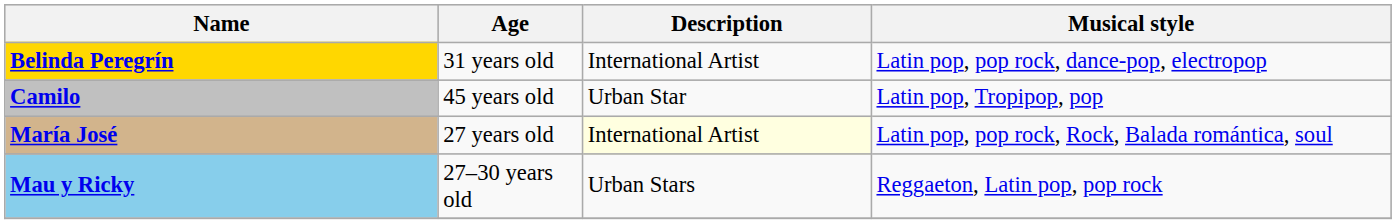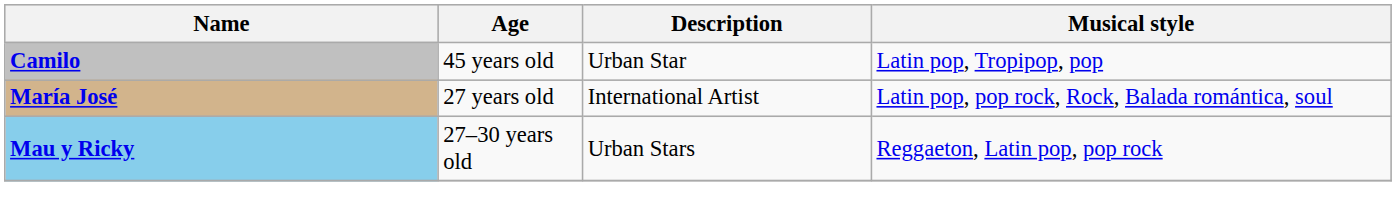 <table class="wikitable" style="font-size:90%; width:100%">
 <tr>
 <th width="15%">Name</th>
 <th width="05%">Age</th>
 <th width="10%">Description</th>
 <th width="18%">Musical style</th>
-</tr>
-<tr>
-<td style="background:gold"><strong><a href='#'>Belinda Peregrín</a></strong></td>
-<td>31 years old</td>
-<td>International Artist</td>
-<td><a href='#'>Latin pop</a>, <a href='#'>pop rock</a>, <a href='#'>dance-pop</a>, <a href='#'>electropop</a></td>
 </tr>
 <tr>
 <td style="background:silver"><strong><a href='#'>Camilo</a></strong></td>
 <td>45 years old</td>
 <td>Urban Star</td>
 <td><a href='#'>Latin pop</a>, <a href='#'>Tropipop</a>, <a href='#'>pop</a></td>
 </tr>
 <tr>
 <td style="background:tan"><strong><a href='#'>María José</a></strong></td>
 <td>27 years old</td>
-<td style="background: lightyellow;">International Artist</td>
+<td>International Artist</td>
 <td><a href='#'>Latin pop</a>, <a href='#'>pop rock</a>, <a href='#'>Rock</a>, <a href='#'>Balada romántica</a>, <a href='#'>soul</a></td>
 </tr>
 <tr>
 <td style="background:skyblue"><strong><a href='#'>Mau y Ricky</a></strong></td>
 <td>27–30 years old</td>
 <td>Urban Stars</td>
 <td><a href='#'>Reggaeton</a>, <a href='#'>Latin pop</a>, <a href='#'>pop rock</a></td>
 </tr>
 <tr>
 </tr>
 </table>
